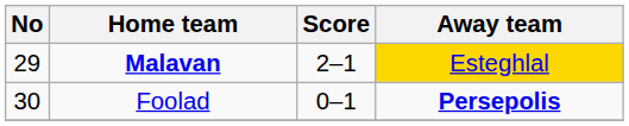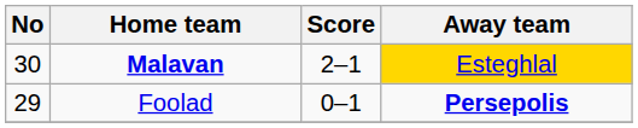 <table class="wikitable sortable" style="text-align:center">
 <tr>
 <th width=20>No</th>
 <th width=157>Home team</th>
 <th width=26>Score</th>
 <th width=157>Away team</th>
 </tr>
 <tr>
-<td>29</td>
+<td>30</td>
 <td><strong><a href='#'>Malavan</a></strong></td>
 <td>2–1</td>
 <td style="background: gold;"><a href='#'>Esteghlal</a></td>
 </tr>
 <tr>
-<td>30</td>
+<td>29</td>
 <td><a href='#'>Foolad</a></td>
 <td>0–1</td>
 <td><strong><a href='#'>Persepolis</a></strong></td>
 </tr>
 <tr>
 </tr>
 </table>
